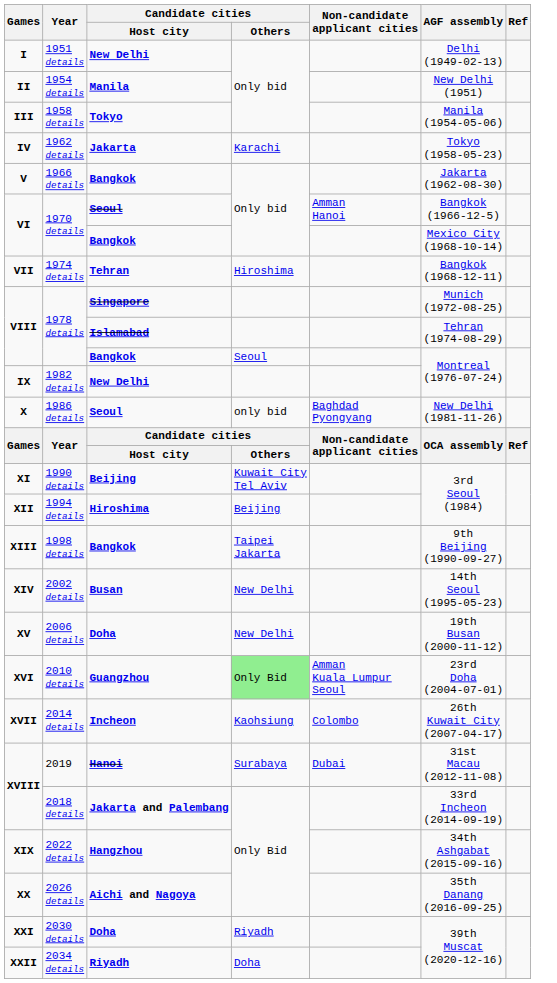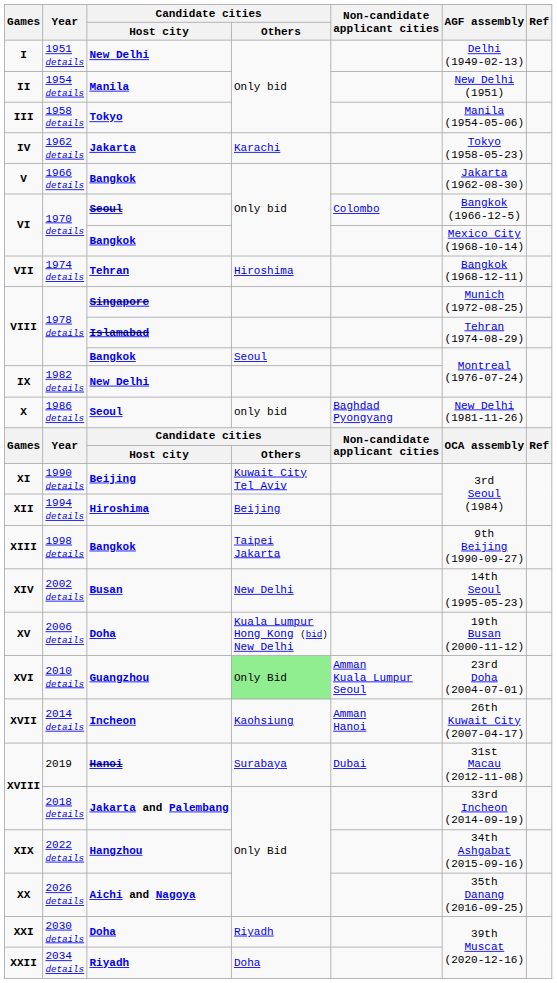 <table class="wikitable">
 <tr>
 <th rowspan=2>Games</th>
 <th rowspan=2>Year</th>
 <th colspan=2>Candidate cities</th>
 <th rowspan=2>Non-candidate<br>applicant cities</th>
 <th rowspan=2>AGF assembly</th>
 <th rowspan=2>Ref</th>
 </tr>
 <tr>
 <th>Host city</th>
 <th>Others</th>
 </tr>
 <tr>
 <td align=center><strong>I</strong></td>
 <td><a href='#'>1951</a><br><small><em><a href='#'>details</a></em></small></td>
 <td> <strong><a href='#'>New Delhi</a></strong></td>
 <td rowspan=3>Only bid</td>
 <td></td>
 <td align=center> <a href='#'>Delhi</a><br>(1949-02-13)</td>
 <td align=center></td>
 </tr>
 <tr>
 <td align=center><strong>II</strong></td>
 <td><a href='#'>1954</a><br><small><em><a href='#'>details</a></em></small></td>
 <td> <strong><a href='#'>Manila</a></strong></td>
 <td></td>
 <td align=center> <a href='#'>New Delhi</a><br>(1951)</td>
 <td align=center></td>
 </tr>
 <tr>
 <td align=center><strong>III</strong></td>
 <td><a href='#'>1958</a><br><small><em><a href='#'>details</a></em></small></td>
 <td> <strong><a href='#'>Tokyo</a></strong></td>
 <td></td>
 <td align=center> <a href='#'>Manila</a><br>(1954-05-06)</td>
 <td align=center></td>
 </tr>
 <tr>
 <td align=center><strong>IV</strong></td>
 <td><a href='#'>1962</a><br><small><em><a href='#'>details</a></em></small></td>
 <td> <strong><a href='#'>Jakarta</a></strong></td>
 <td> <a href='#'>Karachi</a></td>
 <td></td>
 <td align=center> <a href='#'>Tokyo</a><br>(1958-05-23)</td>
 <td align=center></td>
 </tr>
 <tr>
 <td align=center><strong>V</strong></td>
 <td><a href='#'>1966</a><br><small><em><a href='#'>details</a></em></small></td>
 <td> <strong><a href='#'>Bangkok</a></strong></td>
 <td rowspan=3>Only bid</td>
 <td></td>
 <td align=center> <a href='#'>Jakarta</a><br>(1962-08-30)</td>
 <td align=center></td>
 </tr>
 <tr>
 <td rowspan=2 align=center><strong>VI</strong></td>
 <td rowspan=2><a href='#'>1970</a><br><small><em><a href='#'>details</a></em></small></td>
 <td><s> <strong><a href='#'>Seoul</a></strong></s></td>
-<td> <a href='#'>Amman</a><br> <a href='#'>Hanoi</a></td>
+<td> <a href='#'>Colombo</a></td>
 <td align=center> <a href='#'>Bangkok</a><br>(1966-12-5)</td>
 <td align=center></td>
 </tr>
 <tr>
 <td> <strong><a href='#'>Bangkok</a></strong></td>
 <td></td>
 <td align=center> <a href='#'>Mexico City</a><br>(1968-10-14)</td>
 <td align=center></td>
 </tr>
 <tr>
 <td align=center><strong>VII</strong></td>
 <td><a href='#'>1974</a><br><small><em><a href='#'>details</a></em></small></td>
 <td> <strong><a href='#'>Tehran</a></strong></td>
 <td> <a href='#'>Hiroshima</a></td>
 <td></td>
 <td align=center> <a href='#'>Bangkok</a><br>(1968-12-11)</td>
 <td align=center></td>
 </tr>
 <tr>
 <td rowspan=3 align=center><strong>VIII</strong></td>
 <td rowspan=3><a href='#'>1978</a><br><small><em><a href='#'>details</a></em></small></td>
 <td><s> <strong><a href='#'>Singapore</a></strong></s></td>
 <td></td>
 <td></td>
 <td align=center> <a href='#'>Munich</a><br>(1972-08-25)</td>
 <td align=center></td>
 </tr>
 <tr>
 <td><s> <strong><a href='#'>Islamabad</a></strong></s></td>
 <td></td>
 <td></td>
 <td align=center> <a href='#'>Tehran</a><br>(1974-08-29)</td>
 <td align=center></td>
 </tr>
 <tr>
 <td> <strong><a href='#'>Bangkok</a></strong></td>
 <td> <a href='#'>Seoul</a></td>
 <td></td>
 <td rowspan=2 align=center> <a href='#'>Montreal</a><br>(1976-07-24)</td>
 <td rowspan=2 align=center></td>
 </tr>
 <tr>
 <td align=center><strong>IX</strong></td>
 <td><a href='#'>1982</a><br><small><em><a href='#'>details</a></em></small></td>
 <td> <strong><a href='#'>New Delhi</a></strong></td>
 <td></td>
 </tr>
 <tr>
 <td align=center><strong>X</strong></td>
 <td><a href='#'>1986</a><br><small><em><a href='#'>details</a></em></small></td>
 <td> <strong><a href='#'>Seoul</a></strong></td>
 <td>only bid</td>
 <td> <a href='#'>Baghdad</a><br> <a href='#'>Pyongyang</a><br></td>
 <td align=center> <a href='#'>New Delhi</a><br>(1981-11-26)</td>
 <td align=center></td>
 </tr>
 <tr>
 <th rowspan=2>Games</th>
 <th rowspan=2>Year</th>
 <th colspan=2>Candidate cities</th>
 <th rowspan=2>Non-candidate<br>applicant cities</th>
 <th rowspan=2>OCA assembly</th>
 <th rowspan=2>Ref</th>
 </tr>
 <tr>
 <th>Host city</th>
 <th>Others</th>
 </tr>
 <tr>
 <td align=center><strong>XI</strong></td>
 <td><a href='#'>1990</a><br><small><em><a href='#'>details</a></em></small></td>
 <td> <strong><a href='#'>Beijing</a></strong></td>
 <td> <a href='#'>Kuwait City</a><br> <a href='#'>Tel Aviv</a></td>
 <td></td>
 <td rowspan=2 align=center>3rd<br> <a href='#'>Seoul</a><br>(1984)</td>
 <td rowspan=2 align=center></td>
 </tr>
 <tr>
 <td align=center><strong>XII</strong></td>
 <td><a href='#'>1994</a><br><small><em><a href='#'>details</a></em></small></td>
 <td> <strong><a href='#'>Hiroshima</a></strong></td>
 <td> <a href='#'>Beijing</a></td>
 <td></td>
 </tr>
 <tr>
 <td align=center><strong>XIII</strong></td>
 <td><a href='#'>1998</a><br><small><em><a href='#'>details</a></em></small></td>
 <td> <strong><a href='#'>Bangkok</a></strong></td>
 <td> <a href='#'>Taipei</a><br> <a href='#'>Jakarta</a></td>
 <td></td>
 <td align=center>9th<br> <a href='#'>Beijing</a><br>(1990-09-27)</td>
 <td align=center></td>
 </tr>
 <tr>
 <td align=center><strong>XIV</strong></td>
 <td><a href='#'>2002</a><br><small><em><a href='#'>details</a></em></small></td>
 <td> <strong><a href='#'>Busan</a></strong></td>
 <td> <a href='#'>New Delhi</a></td>
 <td></td>
 <td align=center>14th<br> <a href='#'>Seoul</a><br>(1995-05-23)</td>
 <td align=center></td>
 </tr>
 <tr>
 <td align=center><strong>XV</strong></td>
 <td><a href='#'>2006</a><br><small><em><a href='#'>details</a></em></small></td>
 <td> <strong><a href='#'>Doha</a></strong></td>
-<td> <a href='#'>New Delhi</a></td>
+<td> <a href='#'>Kuala Lumpur</a><br> <a href='#'>Hong Kong</a> <small>(<a href='#'>bid</a>)</small><br> <a href='#'>New Delhi</a></td>
 <td></td>
 <td align=center>19th<br> <a href='#'>Busan</a><br>(2000-11-12)</td>
 <td align=center></td>
 </tr>
 <tr>
 <td align=center><strong>XVI</strong></td>
 <td><a href='#'>2010</a><br><small><em><a href='#'>details</a></em></small></td>
 <td> <strong><a href='#'>Guangzhou</a></strong></td>
 <td style="background: lightgreen;">Only Bid</td>
 <td> <a href='#'>Amman</a><br> <a href='#'>Kuala Lumpur</a><br> <a href='#'>Seoul</a></td>
 <td align=center>23rd<br> <a href='#'>Doha</a><br>(2004-07-01)</td>
 <td align=center></td>
 </tr>
 <tr>
 <td align=center><strong>XVII</strong></td>
 <td><a href='#'>2014</a><br><small><em><a href='#'>details</a></em></small></td>
 <td> <strong><a href='#'>Incheon</a></strong></td>
 <td> <a href='#'>Kaohsiung</a></td>
-<td> <a href='#'>Colombo</a></td>
+<td> <a href='#'>Amman</a><br> <a href='#'>Hanoi</a></td>
 <td align=center>26th<br> <a href='#'>Kuwait City</a><br>(2007-04-17)</td>
 <td align=center></td>
 </tr>
 <tr>
 <td rowspan=2 align=center><strong>XVIII</strong></td>
 <td>2019</td>
 <td><s> <strong><a href='#'>Hanoi</a></strong></s></td>
 <td> <a href='#'>Surabaya</a></td>
 <td> <a href='#'>Dubai</a></td>
 <td align=center>31st<br> <a href='#'>Macau</a><br>(2012-11-08)</td>
 <td align=center></td>
 </tr>
 <tr>
 <td><a href='#'>2018</a><br><small><em><a href='#'>details</a></em></small></td>
 <td> <strong><a href='#'>Jakarta</a> and <a href='#'>Palembang</a></strong></td>
 <td rowspan=3>Only Bid</td>
 <td></td>
 <td align=center>33rd<br> <a href='#'>Incheon</a><br>(2014-09-19)</td>
 <td align=center></td>
 </tr>
 <tr>
 <td align=center><strong>XIX</strong></td>
 <td><a href='#'>2022</a><br><small><em><a href='#'>details</a></em></small></td>
 <td> <strong><a href='#'>Hangzhou</a></strong></td>
 <td></td>
 <td align=center>34th<br> <a href='#'>Ashgabat</a><br>(2015-09-16)</td>
 <td align=center></td>
 </tr>
 <tr>
 <td align=center><strong>XX</strong></td>
 <td><a href='#'>2026</a><br><small><em><a href='#'>details</a></em></small></td>
 <td> <strong><a href='#'>Aichi</a> and <a href='#'>Nagoya</a></strong></td>
 <td></td>
 <td align=center>35th<br> <a href='#'>Danang</a><br>(2016-09-25)</td>
 <td align=center></td>
 </tr>
 <tr>
 <td align=center><strong>XXI</strong></td>
 <td><a href='#'>2030</a><br><small><em><a href='#'>details</a></em></small></td>
 <td> <strong><a href='#'>Doha</a></strong></td>
 <td> <a href='#'>Riyadh</a></td>
 <td></td>
 <td rowspan=2 align=center>39th<br> <a href='#'>Muscat</a><br>(2020-12-16)</td>
 <td rowspan=2 align=center></td>
 </tr>
 <tr>
 <td align=center><strong>XXII</strong></td>
 <td><a href='#'>2034</a><br><small><em><a href='#'>details</a></em></small></td>
 <td> <strong><a href='#'>Riyadh</a></strong></td>
 <td> <a href='#'>Doha</a></td>
 <td></td>
 </tr>
 </table>
